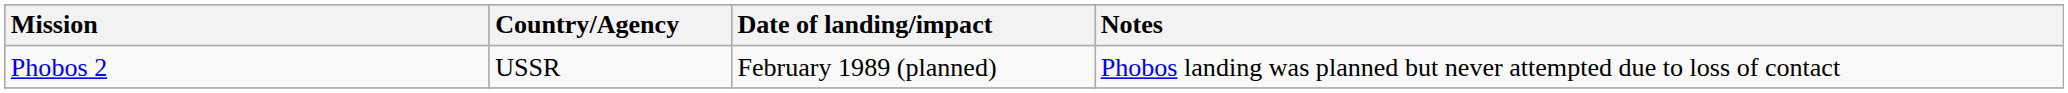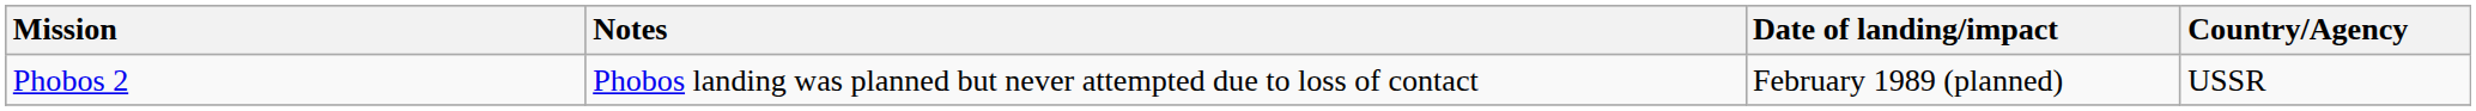 <table class="wikitable sortable" width="100%">
 <tr valign="top">
 <th style="text-align:left" width="20%">Mission</th>
+<th style="text-align:left" width="40%">Notes</th>
+<th style="text-align:left" width="15%">Date of landing/impact</th>
 <th style="text-align:left" width="10%">Country/Agency</th>
-<th style="text-align:left" width="15%">Date of landing/impact</th>
-<th style="text-align:left" width="40%">Notes</th>
 </tr>
 <tr>
 <td><a href='#'>Phobos 2</a></td>
+<td><a href='#'>Phobos</a> landing was planned but never attempted due to loss of contact</td>
+<td>February 1989 (planned)</td>
 <td> USSR</td>
-<td>February 1989 (planned)</td>
-<td><a href='#'>Phobos</a> landing was planned but never attempted due to loss of contact</td>
 </tr>
 </table>
